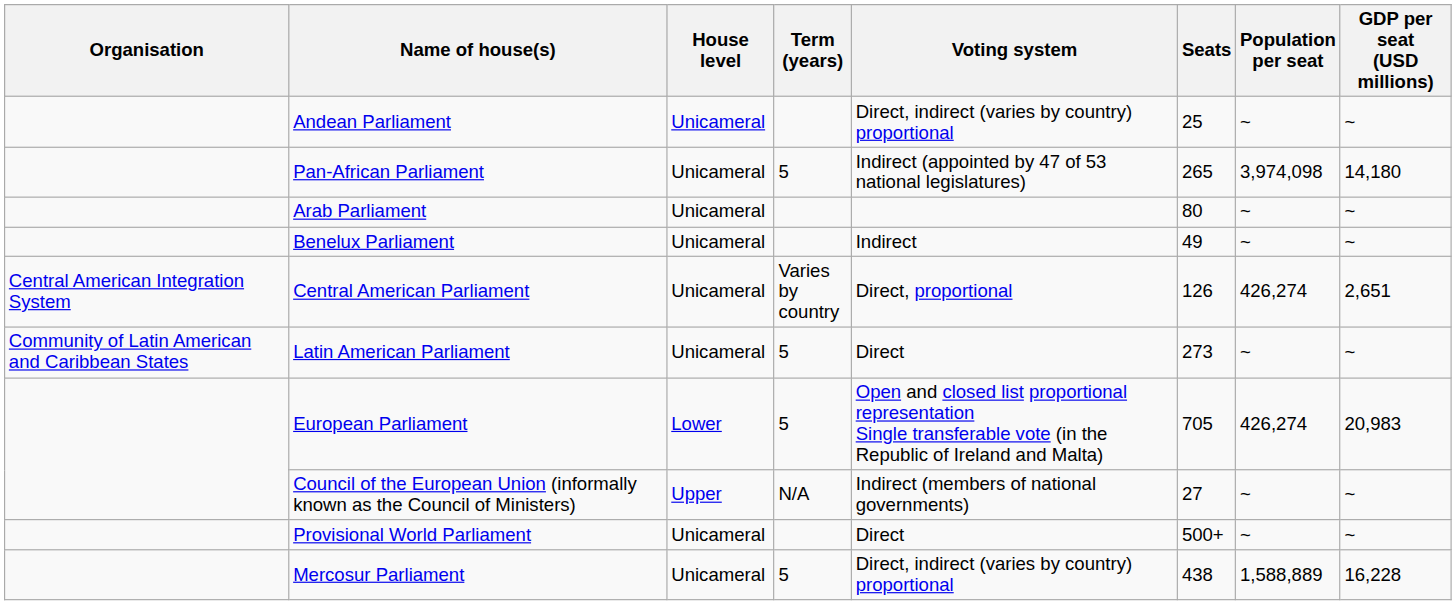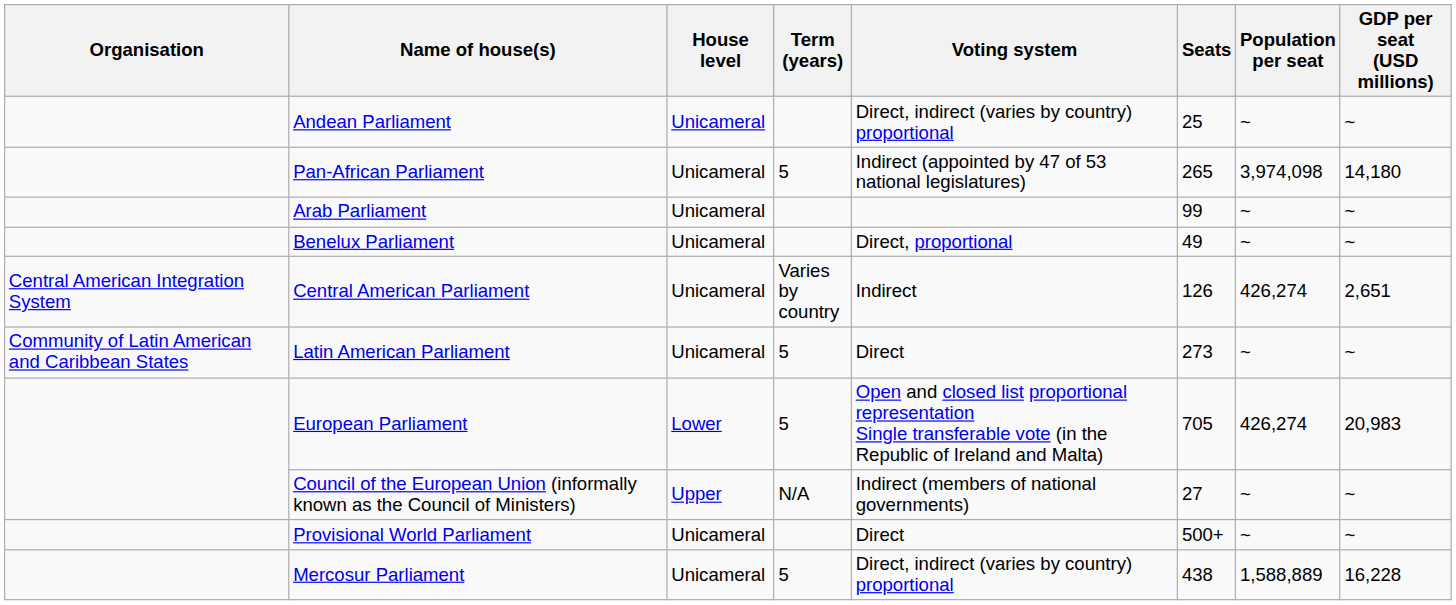 <table class="wikitable sortable sticky-header">
 <tr bgcolor="#cccccc">
 <th>Organisation</th>
 <th>Name of house(s)</th>
 <th>House level</th>
 <th>Term<br>(years)</th>
 <th>Voting system</th>
 <th>Seats</th>
 <th>Population<br>per seat</th>
 <th>GDP per seat<br>(USD millions)</th>
 </tr>
 <tr>
 <td></td>
 <td><a href='#'>Andean Parliament</a></td>
 <td><a href='#'>Unicameral</a></td>
 <td></td>
 <td>Direct, indirect (varies by country)  <a href='#'>proportional</a></td>
 <td>25</td>
 <td>~</td>
 <td>~</td>
 </tr>
 <tr>
 <td></td>
 <td><a href='#'>Pan-African Parliament</a></td>
 <td>Unicameral</td>
 <td>5</td>
 <td>Indirect (appointed by 47 of 53 national legislatures)</td>
 <td>265</td>
 <td>3,974,098</td>
 <td>14,180</td>
 </tr>
 <tr>
 <td></td>
 <td><a href='#'>Arab Parliament</a></td>
 <td>Unicameral</td>
 <td></td>
 <td></td>
-<td>80</td>
+<td>99</td>
 <td>~</td>
 <td>~</td>
 </tr>
 <tr>
 <td></td>
 <td><a href='#'>Benelux Parliament</a></td>
 <td>Unicameral</td>
 <td></td>
-<td>Indirect</td>
+<td>Direct, <a href='#'>proportional</a></td>
 <td>49</td>
 <td>~</td>
 <td>~</td>
 </tr>
 <tr>
 <td> <a href='#'>Central American Integration System</a></td>
 <td><a href='#'>Central American Parliament</a></td>
 <td>Unicameral</td>
 <td>Varies by<br>country</td>
-<td>Direct, <a href='#'>proportional</a></td>
+<td>Indirect</td>
 <td>126</td>
 <td>426,274</td>
 <td>2,651</td>
 </tr>
 <tr>
 <td> <a href='#'>Community of Latin American and Caribbean States</a></td>
 <td><a href='#'>Latin American Parliament</a></td>
 <td>Unicameral</td>
 <td>5</td>
 <td>Direct</td>
 <td>273</td>
 <td>~</td>
 <td>~</td>
 </tr>
 <tr>
 <td rowspan=2></td>
 <td><a href='#'>European Parliament</a></td>
 <td><a href='#'>Lower</a></td>
 <td>5</td>
 <td><a href='#'>Open</a> and <a href='#'>closed list</a> <a href='#'>proportional representation</a><br><a href='#'>Single transferable vote</a> (in the Republic of Ireland and Malta)</td>
 <td>705</td>
 <td>426,274</td>
 <td>20,983</td>
 </tr>
 <tr>
 <td><a href='#'>Council of the European Union</a> (informally known as the Council of Ministers)</td>
 <td><a href='#'>Upper</a></td>
 <td>N/A</td>
 <td>Indirect (members of national governments)</td>
 <td>27</td>
 <td>~</td>
 <td>~</td>
 </tr>
 <tr>
 <td></td>
 <td><a href='#'>Provisional World Parliament</a></td>
 <td>Unicameral</td>
 <td></td>
 <td>Direct</td>
 <td>500+</td>
 <td>~</td>
 <td>~</td>
 </tr>
 <tr>
 <td></td>
 <td><a href='#'>Mercosur Parliament</a></td>
 <td>Unicameral</td>
 <td>5</td>
 <td>Direct, indirect (varies by country) <a href='#'>proportional</a></td>
 <td>438</td>
 <td>1,588,889</td>
 <td>16,228</td>
 </tr>
 </table>
